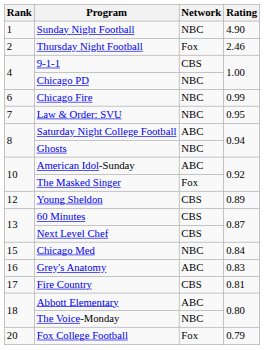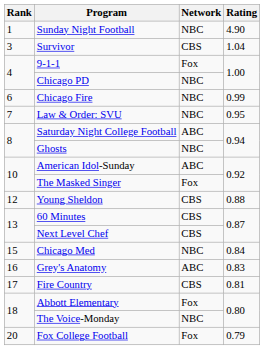 <table class="wikitable">
 <tr>
 <th>Rank</th>
 <th>Program</th>
 <th>Network</th>
 <th>Rating</th>
 </tr>
 <tr>
 <td>1</td>
 <td><a href='#'>Sunday Night Football</a></td>
 <td>NBC</td>
 <td>4.90</td>
 </tr>
 <tr>
-<td>2</td>
-<td><a href='#'>Thursday Night Football</a></td>
-<td>Fox</td>
-<td>2.46</td>
+<td>3</td>
+<td><a href='#'>Survivor</a></td>
+<td>CBS</td>
+<td>1.04</td>
 </tr>
 <tr>
 <td rowspan=2>4</td>
 <td><a href='#'>9-1-1</a></td>
-<td>CBS</td>
+<td>Fox</td>
 <td rowspan=2>1.00</td>
 </tr>
 <tr>
 <td><a href='#'>Chicago PD</a></td>
 <td>NBC</td>
 </tr>
 <tr>
 <td>6</td>
 <td><a href='#'>Chicago Fire</a></td>
 <td>NBC</td>
 <td>0.99</td>
 </tr>
 <tr>
 <td>7</td>
 <td><a href='#'>Law & Order: SVU</a></td>
 <td>NBC</td>
 <td>0.95</td>
 </tr>
 <tr>
 <td rowspan=2>8</td>
 <td><a href='#'>Saturday Night College Football</a></td>
 <td>ABC</td>
 <td rowspan=2>0.94</td>
 </tr>
 <tr>
 <td><a href='#'>Ghosts</a></td>
 <td>NBC</td>
 </tr>
 <tr>
 <td rowspan=2>10</td>
 <td><a href='#'>American Idol</a>-Sunday</td>
 <td>ABC</td>
 <td rowspan=2>0.92</td>
 </tr>
 <tr>
 <td><a href='#'>The Masked Singer</a></td>
 <td>Fox</td>
 </tr>
 <tr>
 <td>12</td>
 <td><a href='#'>Young Sheldon</a></td>
 <td>CBS</td>
-<td>0.89</td>
+<td>0.88</td>
 </tr>
 <tr>
 <td rowspan=2>13</td>
 <td><a href='#'>60 Minutes</a></td>
 <td>CBS</td>
 <td rowspan=2>0.87</td>
 </tr>
 <tr>
 <td><a href='#'>Next Level Chef</a></td>
 <td>CBS</td>
 </tr>
 <tr>
 <td>15</td>
 <td><a href='#'>Chicago Med</a></td>
 <td>NBC</td>
 <td>0.84</td>
 </tr>
 <tr>
 <td>16</td>
 <td><a href='#'>Grey's Anatomy</a></td>
 <td>ABC</td>
 <td>0.83</td>
 </tr>
 <tr>
 <td>17</td>
 <td><a href='#'>Fire Country</a></td>
 <td>CBS</td>
 <td>0.81</td>
 </tr>
 <tr>
 <td rowspan=2>18</td>
 <td><a href='#'>Abbott Elementary</a></td>
-<td>ABC</td>
+<td>Fox</td>
 <td rowspan=2>0.80</td>
 </tr>
 <tr>
 <td><a href='#'>The Voice</a>-Monday</td>
 <td>NBC</td>
 </tr>
 <tr>
 <td>20</td>
 <td><a href='#'>Fox College Football</a></td>
 <td>Fox</td>
 <td>0.79</td>
 </tr>
 </table>
